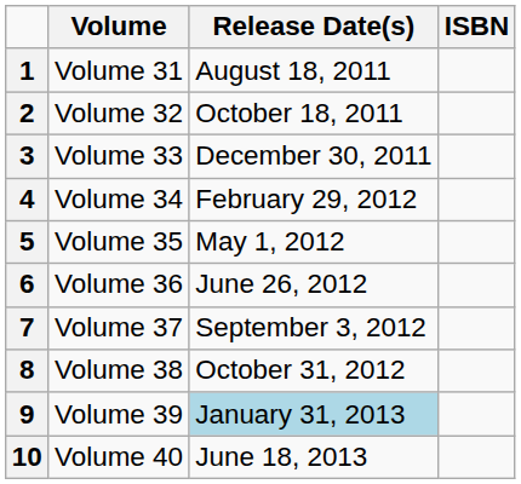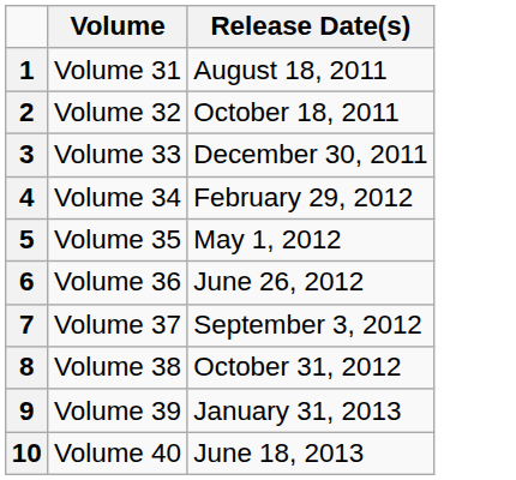 <table class="wikitable mw-collapsible mw-collapsed">
 <tr>
 <td></td>
 <th scope="col">Volume</th>
 <th scope="col">Release Date(s)</th>
-<th scope="col">ISBN</th>
 </tr>
 <tr>
 <th scope="row">1</th>
 <td>Volume 31</td>
 <td>August 18, 2011</td>
-<td></td>
 </tr>
 <tr>
 <th scope="row">2</th>
 <td>Volume 32</td>
 <td>October 18, 2011</td>
-<td></td>
 </tr>
 <tr>
 <th scope="row">3</th>
 <td>Volume 33</td>
 <td>December 30, 2011</td>
-<td></td>
 </tr>
 <tr>
 <th scope="row">4</th>
 <td>Volume 34</td>
 <td>February 29, 2012</td>
-<td></td>
 </tr>
 <tr>
 <th scope="row">5</th>
 <td>Volume 35</td>
 <td>May 1, 2012</td>
-<td></td>
 </tr>
 <tr>
 <th scope="row">6</th>
 <td>Volume 36</td>
 <td>June 26, 2012</td>
-<td></td>
 </tr>
 <tr>
 <th scope="row">7</th>
 <td>Volume 37</td>
 <td>September 3, 2012</td>
-<td></td>
 </tr>
 <tr>
 <th scope="row">8</th>
 <td>Volume 38</td>
 <td>October 31, 2012</td>
-<td></td>
 </tr>
 <tr>
 <th scope="row">9</th>
 <td>Volume 39</td>
-<td style="background: lightblue;">January 31, 2013</td>
-<td></td>
+<td>January 31, 2013</td>
 </tr>
 <tr>
 <th scope="row">10</th>
 <td>Volume 40</td>
 <td>June 18, 2013</td>
-<td></td>
 </tr>
 </table>
